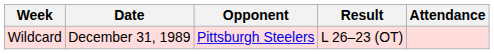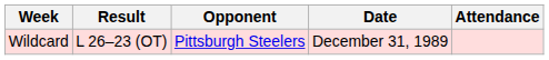 <table class="wikitable">
 <tr>
 <th>Week</th>
+<th>Result</th>
+<th>Opponent</th>
 <th>Date</th>
-<th>Opponent</th>
-<th>Result</th>
 <th>Attendance</th>
 </tr>
 <tr style="background: #ffdddd;">
 <td>Wildcard</td>
+<td>L 26–23 (OT)</td>
+<td><a href='#'>Pittsburgh Steelers</a></td>
 <td>December 31, 1989</td>
-<td><a href='#'>Pittsburgh Steelers</a></td>
-<td>L 26–23 (OT)</td>
 <td></td>
 </tr>
 </table>
